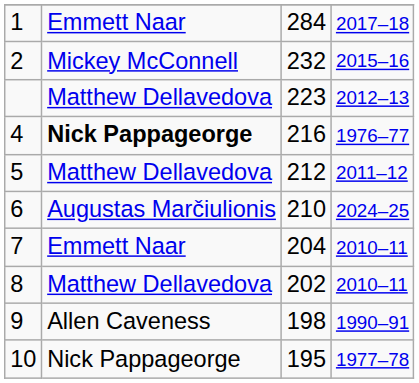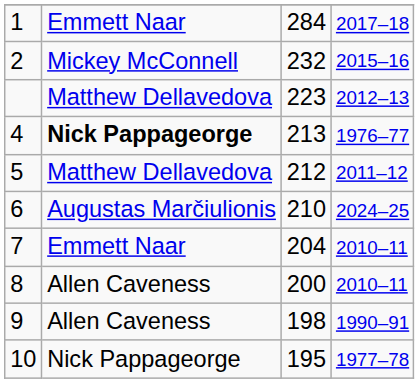 <table class="wikitable">
 <tr>
 </tr>
 <tr>
 <td>1</td>
 <td><a href='#'>Emmett Naar</a></td>
 <td>284</td>
 <td style="font-size:80%;"><a href='#'>2017–18</a></td>
 </tr>
 <tr>
 <td>2</td>
 <td><a href='#'>Mickey McConnell</a></td>
 <td>232</td>
 <td style="font-size:80%;"><a href='#'>2015–16</a></td>
 </tr>
 <tr>
 <td></td>
 <td><a href='#'>Matthew Dellavedova</a></td>
 <td>223</td>
 <td style="font-size:80%;"><a href='#'>2012–13</a></td>
 </tr>
 <tr>
 <td>4</td>
 <td><strong>Nick Pappageorge</strong></td>
-<td>216</td>
+<td>213</td>
 <td style="font-size:80%;"><a href='#'>1976–77</a></td>
 </tr>
 <tr>
 <td>5</td>
 <td><a href='#'>Matthew Dellavedova</a></td>
 <td>212</td>
 <td style="font-size:80%;"><a href='#'>2011–12</a></td>
 </tr>
 <tr>
 <td>6</td>
 <td><a href='#'>Augustas Marčiulionis</a></td>
 <td>210</td>
 <td style="font-size:80%;"><a href='#'>2024–25</a></td>
 </tr>
 <tr>
 <td>7</td>
 <td><a href='#'>Emmett Naar</a></td>
 <td>204</td>
 <td style="font-size:80%;"><a href='#'>2010–11</a></td>
 </tr>
 <tr>
 <td>8</td>
-<td><a href='#'>Matthew Dellavedova</a></td>
-<td>202</td>
+<td>Allen Caveness</td>
+<td>200</td>
 <td style="font-size:80%;"><a href='#'>2010–11</a></td>
 </tr>
 <tr>
 <td>9</td>
 <td>Allen Caveness</td>
 <td>198</td>
 <td style="font-size:80%;"><a href='#'>1990–91</a></td>
 </tr>
 <tr>
 <td>10</td>
 <td>Nick Pappageorge</td>
 <td>195</td>
 <td style="font-size:80%;"><a href='#'>1977–78</a></td>
 </tr>
 </table>
